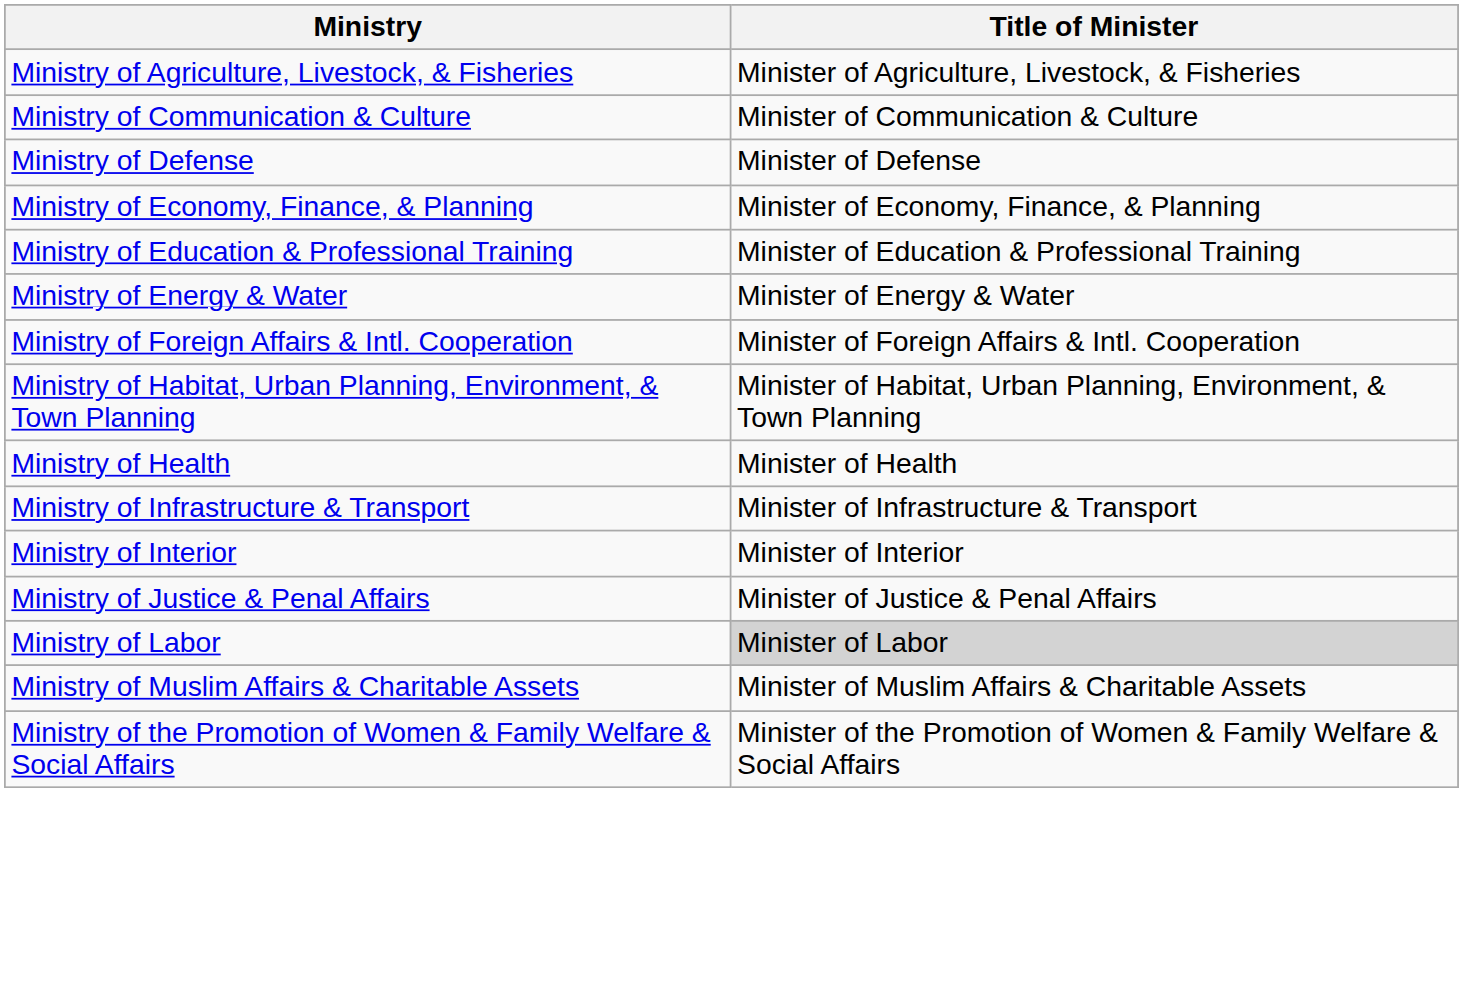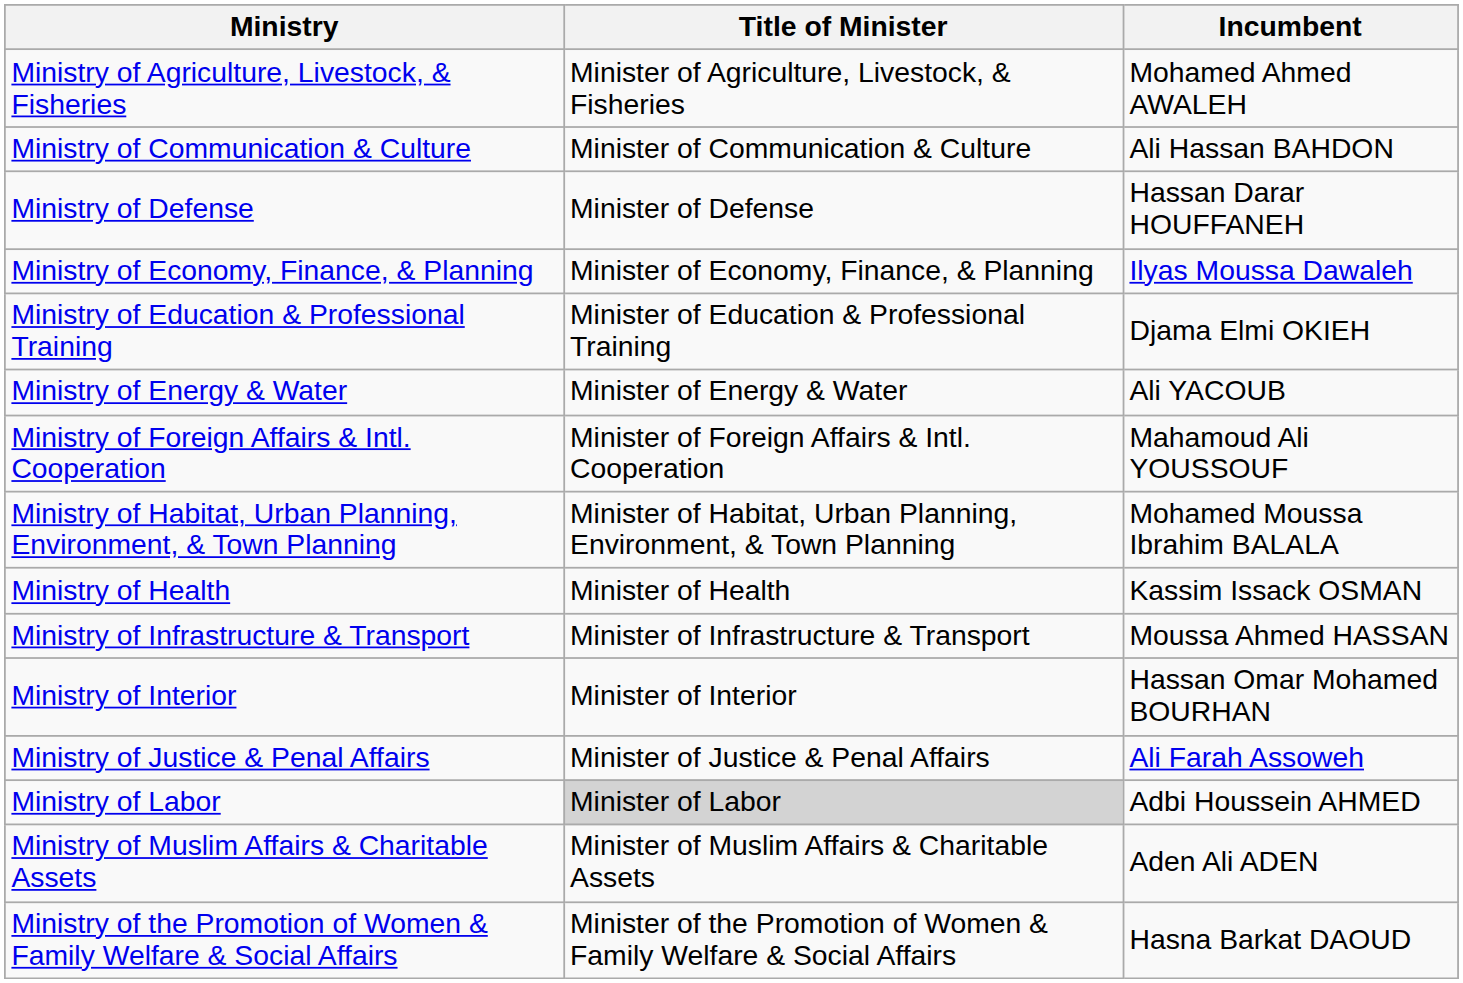 <table class="wikitable" width="65%">
 <tr>
 <th>Ministry</th>
 <th>Title of Minister</th>
+<th>Incumbent</th>
 </tr>
 <tr>
 <td><a href='#'>Ministry of Agriculture, Livestock, & Fisheries</a></td>
 <td>Minister of Agriculture, Livestock, & Fisheries</td>
+<td>Mohamed Ahmed AWALEH</td>
 </tr>
 <tr>
 <td><a href='#'>Ministry of Communication & Culture</a></td>
 <td>Minister of Communication & Culture</td>
+<td>Ali Hassan BAHDON</td>
 </tr>
 <tr>
 <td><a href='#'>Ministry of Defense</a></td>
 <td>Minister of Defense</td>
+<td>Hassan Darar HOUFFANEH</td>
 </tr>
 <tr>
 <td><a href='#'>Ministry of Economy, Finance, & Planning</a></td>
 <td>Minister of Economy, Finance, & Planning</td>
+<td><a href='#'>Ilyas Moussa Dawaleh</a></td>
 </tr>
 <tr>
 <td><a href='#'>Ministry of Education & Professional Training</a></td>
 <td>Minister of Education & Professional Training</td>
+<td>Djama Elmi OKIEH</td>
 </tr>
 <tr>
 <td><a href='#'>Ministry of Energy & Water</a></td>
 <td>Minister of Energy & Water</td>
+<td>Ali YACOUB</td>
 </tr>
 <tr>
 <td><a href='#'>Ministry of Foreign Affairs & Intl. Cooperation</a></td>
 <td>Minister of Foreign Affairs & Intl. Cooperation</td>
+<td>Mahamoud Ali YOUSSOUF</td>
 </tr>
 <tr>
 <td><a href='#'>Ministry of Habitat, Urban Planning, Environment, & Town Planning</a></td>
 <td>Minister of Habitat, Urban Planning, Environment, & Town Planning</td>
+<td>Mohamed Moussa Ibrahim BALALA</td>
 </tr>
 <tr>
 <td><a href='#'>Ministry of Health</a></td>
 <td>Minister of Health</td>
+<td>Kassim Issack OSMAN</td>
 </tr>
 <tr>
 <td><a href='#'>Ministry of Infrastructure & Transport</a></td>
 <td>Minister of Infrastructure & Transport</td>
+<td>Moussa Ahmed HASSAN</td>
 </tr>
 <tr>
 <td><a href='#'>Ministry of Interior</a></td>
 <td>Minister of Interior</td>
+<td>Hassan Omar Mohamed BOURHAN</td>
 </tr>
 <tr>
 <td><a href='#'>Ministry of Justice & Penal Affairs</a></td>
 <td>Minister of Justice & Penal Affairs</td>
+<td><a href='#'>Ali Farah Assoweh</a></td>
 </tr>
 <tr>
 <td><a href='#'>Ministry of Labor</a></td>
 <td style="background: lightgrey;">Minister of Labor</td>
+<td>Adbi Houssein AHMED</td>
 </tr>
 <tr>
 <td><a href='#'>Ministry of Muslim Affairs & Charitable Assets</a></td>
 <td>Minister of Muslim Affairs & Charitable Assets</td>
+<td>Aden Ali ADEN</td>
 </tr>
 <tr>
 <td><a href='#'>Ministry of the Promotion of Women & Family Welfare & Social Affairs</a></td>
 <td>Minister of the Promotion of Women & Family Welfare & Social Affairs</td>
+<td>Hasna Barkat DAOUD</td>
 </tr>
 </table>
